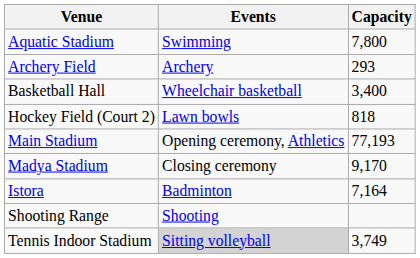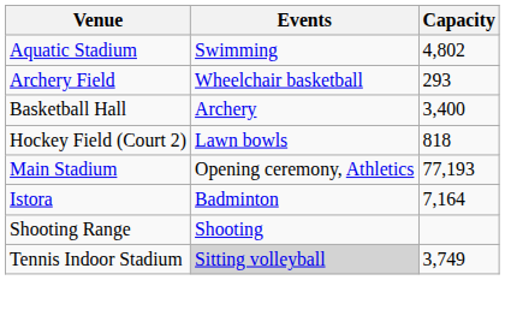 <table class="wikitable">
 <tr>
 <th>Venue</th>
 <th>Events</th>
 <th>Capacity</th>
 </tr>
 <tr>
 <td><a href='#'>Aquatic Stadium</a></td>
 <td><a href='#'>Swimming</a></td>
-<td>7,800</td>
+<td>4,802</td>
 </tr>
 <tr>
 <td><a href='#'>Archery Field</a></td>
-<td><a href='#'>Archery</a></td>
+<td><a href='#'>Wheelchair basketball</a></td>
 <td>293</td>
 </tr>
 <tr>
 <td>Basketball Hall</td>
-<td><a href='#'>Wheelchair basketball</a></td>
+<td><a href='#'>Archery</a></td>
 <td>3,400</td>
 </tr>
 <tr>
 <td>Hockey Field (Court 2)</td>
 <td><a href='#'>Lawn bowls</a></td>
 <td>818</td>
 </tr>
 <tr>
 <td><a href='#'>Main Stadium</a></td>
 <td>Opening ceremony, <a href='#'>Athletics</a></td>
 <td>77,193</td>
-</tr>
-<tr>
-<td><a href='#'>Madya Stadium</a></td>
-<td>Closing ceremony</td>
-<td>9,170</td>
 </tr>
 <tr>
 <td><a href='#'>Istora</a></td>
 <td><a href='#'>Badminton</a></td>
 <td>7,164</td>
 </tr>
 <tr>
 <td>Shooting Range</td>
 <td><a href='#'>Shooting</a></td>
 <td></td>
 </tr>
 <tr>
 <td>Tennis Indoor Stadium</td>
 <td style="background: lightgrey;"><a href='#'>Sitting volleyball</a></td>
 <td>3,749</td>
 </tr>
 </table>
